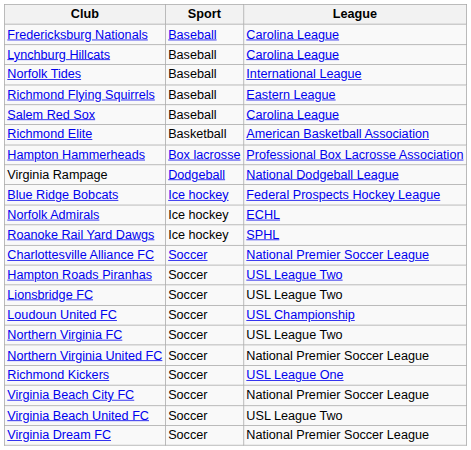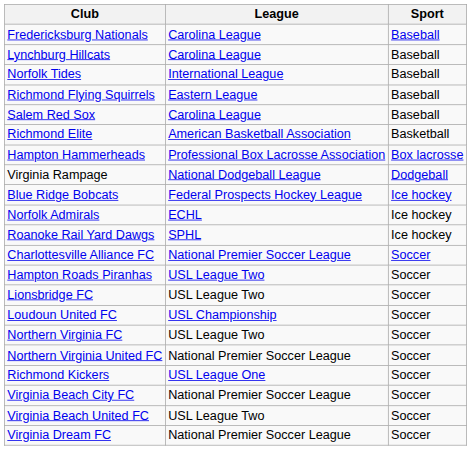 <table class="wikitable sortable">
 <tr>
 <th>Club</th>
+<th>League</th>
 <th>Sport</th>
-<th>League</th>
 </tr>
 <tr>
 <td><a href='#'>Fredericksburg Nationals</a></td>
+<td><a href='#'>Carolina League</a></td>
 <td><a href='#'>Baseball</a></td>
-<td><a href='#'>Carolina League</a></td>
 </tr>
 <tr>
 <td><a href='#'>Lynchburg Hillcats</a></td>
+<td><a href='#'>Carolina League</a></td>
 <td>Baseball</td>
-<td><a href='#'>Carolina League</a></td>
 </tr>
 <tr>
 <td><a href='#'>Norfolk Tides</a></td>
+<td><a href='#'>International League</a></td>
 <td>Baseball</td>
-<td><a href='#'>International League</a></td>
 </tr>
 <tr>
 <td><a href='#'>Richmond Flying Squirrels</a></td>
+<td><a href='#'>Eastern League</a></td>
 <td>Baseball</td>
-<td><a href='#'>Eastern League</a></td>
 </tr>
 <tr>
 <td><a href='#'>Salem Red Sox</a></td>
+<td><a href='#'>Carolina League</a></td>
 <td>Baseball</td>
-<td><a href='#'>Carolina League</a></td>
 </tr>
 <tr>
 <td><a href='#'>Richmond Elite</a></td>
+<td><a href='#'>American Basketball Association</a></td>
 <td>Basketball</td>
-<td><a href='#'>American Basketball Association</a></td>
 </tr>
 <tr>
 <td><a href='#'>Hampton Hammerheads</a></td>
+<td><a href='#'>Professional Box Lacrosse Association</a></td>
 <td><a href='#'>Box lacrosse</a></td>
-<td><a href='#'>Professional Box Lacrosse Association</a></td>
 </tr>
 <tr>
 <td>Virginia Rampage</td>
+<td><a href='#'>National Dodgeball League</a></td>
 <td><a href='#'>Dodgeball</a></td>
-<td><a href='#'>National Dodgeball League</a></td>
 </tr>
 <tr>
 <td><a href='#'>Blue Ridge Bobcats</a></td>
+<td><a href='#'>Federal Prospects Hockey League</a></td>
 <td><a href='#'>Ice hockey</a></td>
-<td><a href='#'>Federal Prospects Hockey League</a></td>
 </tr>
 <tr>
 <td><a href='#'>Norfolk Admirals</a></td>
+<td><a href='#'>ECHL</a></td>
 <td>Ice hockey</td>
-<td><a href='#'>ECHL</a></td>
 </tr>
 <tr>
 <td><a href='#'>Roanoke Rail Yard Dawgs</a></td>
+<td><a href='#'>SPHL</a></td>
 <td>Ice hockey</td>
-<td><a href='#'>SPHL</a></td>
 </tr>
 <tr>
 <td><a href='#'>Charlottesville Alliance FC</a></td>
+<td><a href='#'>National Premier Soccer League</a></td>
 <td><a href='#'>Soccer</a></td>
-<td><a href='#'>National Premier Soccer League</a></td>
 </tr>
 <tr>
 <td><a href='#'>Hampton Roads Piranhas</a></td>
+<td><a href='#'>USL League Two</a></td>
 <td>Soccer</td>
-<td><a href='#'>USL League Two</a></td>
 </tr>
 <tr>
 <td><a href='#'>Lionsbridge FC</a></td>
+<td>USL League Two</td>
 <td>Soccer</td>
-<td>USL League Two</td>
 </tr>
 <tr>
 <td><a href='#'>Loudoun United FC</a></td>
+<td><a href='#'>USL Championship</a></td>
 <td>Soccer</td>
-<td><a href='#'>USL Championship</a></td>
 </tr>
 <tr>
 <td><a href='#'>Northern Virginia FC</a></td>
+<td>USL League Two</td>
 <td>Soccer</td>
-<td>USL League Two</td>
 </tr>
 <tr>
 <td><a href='#'>Northern Virginia United FC</a></td>
+<td>National Premier Soccer League</td>
 <td>Soccer</td>
-<td>National Premier Soccer League</td>
 </tr>
 <tr>
 <td><a href='#'>Richmond Kickers</a></td>
+<td><a href='#'>USL League One</a></td>
 <td>Soccer</td>
-<td><a href='#'>USL League One</a></td>
 </tr>
 <tr>
 <td><a href='#'>Virginia Beach City FC</a></td>
+<td>National Premier Soccer League</td>
 <td>Soccer</td>
-<td>National Premier Soccer League</td>
 </tr>
 <tr>
 <td><a href='#'>Virginia Beach United FC</a></td>
+<td>USL League Two</td>
 <td>Soccer</td>
-<td>USL League Two</td>
 </tr>
 <tr>
 <td><a href='#'>Virginia Dream FC</a></td>
+<td>National Premier Soccer League</td>
 <td>Soccer</td>
-<td>National Premier Soccer League</td>
 </tr>
 </table>
